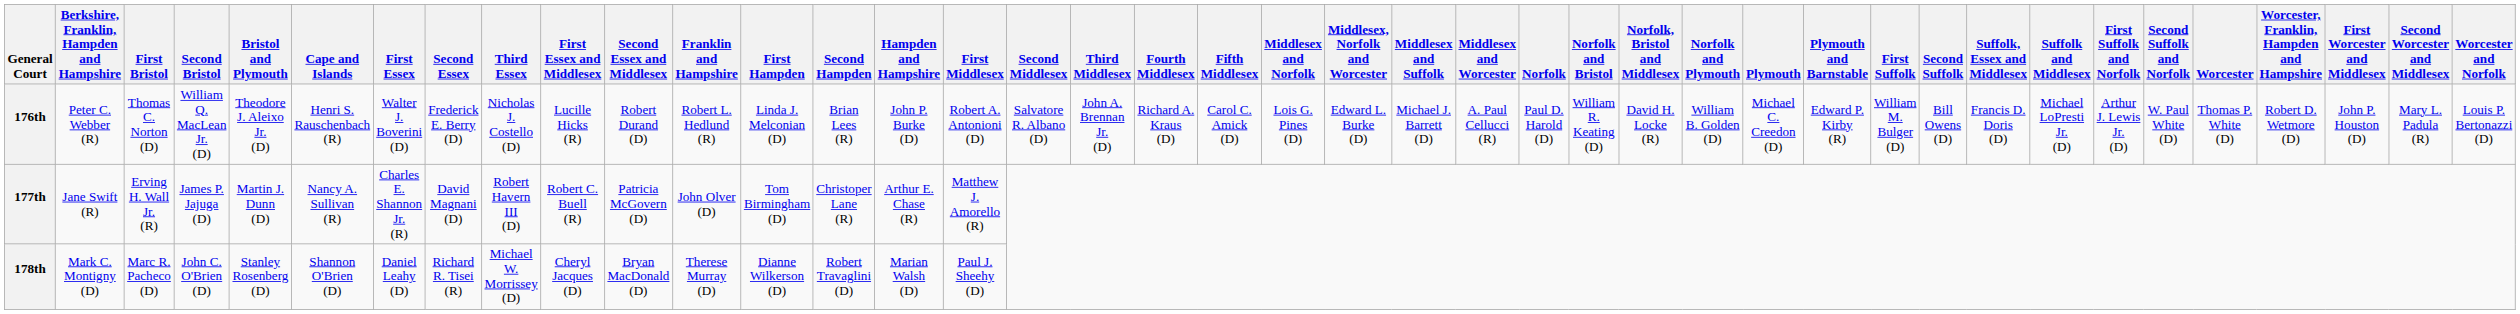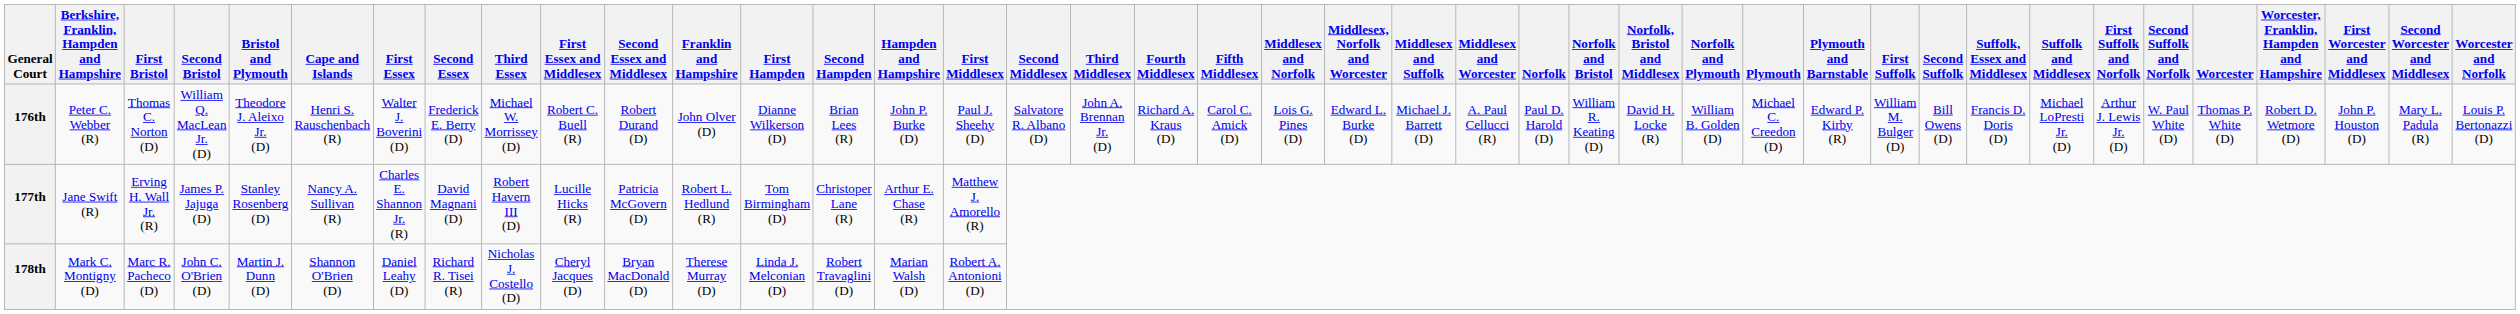 <table class="wikitable" style="text-align:center">
 <tr valign=bottom>
 <th>General Court</th>
 <th><a href='#'>Berkshire, Franklin, Hampden and Hampshire</a></th>
 <th><a href='#'>First Bristol</a></th>
 <th><a href='#'>Second Bristol</a></th>
 <th><a href='#'>Bristol and Plymouth</a></th>
 <th><a href='#'>Cape and Islands</a></th>
 <th><a href='#'>First Essex</a></th>
 <th><a href='#'>Second Essex</a></th>
 <th><a href='#'>Third Essex</a></th>
 <th><a href='#'>First Essex and Middlesex</a></th>
 <th><a href='#'>Second Essex and Middlesex</a></th>
 <th><a href='#'>Franklin and Hampshire</a></th>
 <th><a href='#'>First Hampden</a></th>
 <th><a href='#'>Second Hampden</a></th>
 <th><a href='#'>Hampden and Hampshire</a></th>
 <th><a href='#'>First Middlesex</a></th>
 <th><a href='#'>Second Middlesex</a></th>
 <th><a href='#'>Third Middlesex</a></th>
 <th><a href='#'>Fourth Middlesex</a></th>
 <th><a href='#'>Fifth Middlesex</a></th>
 <th><a href='#'>Middlesex and Norfolk</a></th>
 <th><a href='#'>Middlesex, Norfolk and Worcester</a></th>
 <th><a href='#'>Middlesex and Suffolk</a></th>
 <th><a href='#'>Middlesex and Worcester</a></th>
 <th><a href='#'>Norfolk</a></th>
 <th><a href='#'>Norfolk and Bristol</a></th>
 <th><a href='#'>Norfolk, Bristol and Middlesex</a></th>
 <th><a href='#'>Norfolk and Plymouth</a></th>
 <th><a href='#'>Plymouth</a></th>
 <th><a href='#'>Plymouth and Barnstable</a></th>
 <th><a href='#'>First Suffolk</a></th>
 <th><a href='#'>Second Suffolk</a></th>
 <th><a href='#'>Suffolk, Essex and Middlesex</a></th>
 <th><a href='#'>Suffolk and Middlesex</a></th>
 <th><a href='#'>First Suffolk and Norfolk</a></th>
 <th><a href='#'>Second Suffolk and Norfolk</a></th>
 <th><a href='#'>Worcester</a></th>
 <th><a href='#'>Worcester, Franklin, Hampden and Hampshire</a></th>
 <th><a href='#'>First Worcester and Middlesex</a></th>
 <th><a href='#'>Second Worcester and Middlesex</a></th>
 <th><a href='#'>Worcester and Norfolk</a></th>
 </tr>
 <tr>
 <th>176th<br><br></th>
 <td><a href='#'>Peter C. Webber</a><br>(R)</td>
 <td><a href='#'>Thomas C. Norton</a><br>(D)</td>
 <td><a href='#'>William Q. MacLean Jr.</a><br>(D)</td>
 <td><a href='#'>Theodore J. Aleixo Jr.</a><br>(D)</td>
 <td><a href='#'>Henri S. Rauschenbach</a><br>(R)</td>
 <td><a href='#'>Walter J. Boverini</a><br>(D)</td>
 <td><a href='#'>Frederick E. Berry</a><br>(D)</td>
-<td><a href='#'>Nicholas J. Costello</a><br>(D)</td>
-<td><a href='#'>Lucille Hicks</a><br>(R)</td>
+<td><a href='#'>Michael W. Morrissey</a><br>(D)</td>
+<td><a href='#'>Robert C. Buell</a><br>(R)</td>
 <td><a href='#'>Robert Durand</a><br>(D)</td>
-<td><a href='#'>Robert L. Hedlund</a><br>(R)</td>
-<td><a href='#'>Linda J. Melconian</a><br>(D)</td>
+<td><a href='#'>John Olver</a><br>(D)</td>
+<td><a href='#'>Dianne Wilkerson</a><br>(D)</td>
 <td><a href='#'>Brian Lees</a><br>(R)</td>
 <td><a href='#'>John P. Burke</a><br>(D)</td>
-<td><a href='#'>Robert A. Antonioni</a><br>(D)</td>
+<td><a href='#'>Paul J. Sheehy</a><br>(D)</td>
 <td><a href='#'>Salvatore R. Albano</a><br>(D)</td>
 <td><a href='#'>John A. Brennan Jr.</a><br>(D)</td>
 <td><a href='#'>Richard A. Kraus</a><br>(D)</td>
 <td><a href='#'>Carol C. Amick</a><br>(D)</td>
 <td><a href='#'>Lois G. Pines</a><br>(D)</td>
 <td><a href='#'>Edward L. Burke</a><br>(D)</td>
 <td><a href='#'>Michael J. Barrett</a><br>(D)</td>
 <td><a href='#'>A. Paul Cellucci</a><br>(R)</td>
 <td><a href='#'>Paul D. Harold</a><br>(D)</td>
 <td><a href='#'>William R. Keating</a><br>(D)</td>
 <td><a href='#'>David H. Locke</a><br>(R)</td>
 <td><a href='#'>William B. Golden</a><br>(D)</td>
 <td><a href='#'>Michael C. Creedon</a><br>(D)</td>
 <td><a href='#'>Edward P. Kirby</a><br>(R)</td>
 <td><a href='#'>William M. Bulger</a><br>(D)</td>
 <td><a href='#'>Bill Owens</a><br>(D)</td>
 <td><a href='#'>Francis D. Doris</a><br>(D)</td>
 <td><a href='#'>Michael LoPresti Jr.</a><br>(D)</td>
 <td><a href='#'>Arthur J. Lewis Jr.</a><br>(D)</td>
 <td><a href='#'>W. Paul White</a><br>(D)</td>
 <td><a href='#'>Thomas P. White</a><br>(D)</td>
 <td><a href='#'>Robert D. Wetmore</a><br>(D)</td>
 <td><a href='#'>John P. Houston</a><br>(D)</td>
 <td><a href='#'>Mary L. Padula</a><br>(R)</td>
 <td><a href='#'>Louis P. Bertonazzi</a><br>(D)</td>
 </tr>
 <tr>
 <th>177th<br><br></th>
 <td><a href='#'>Jane Swift</a><br>(R)</td>
 <td><a href='#'>Erving H. Wall Jr.</a><br>(R)</td>
 <td><a href='#'>James P. Jajuga</a><br>(D)</td>
-<td><a href='#'>Martin J. Dunn</a><br>(D)</td>
+<td><a href='#'>Stanley Rosenberg</a><br>(D)</td>
 <td><a href='#'>Nancy A. Sullivan</a><br>(R)</td>
 <td><a href='#'>Charles E. Shannon Jr.</a><br>(R)</td>
 <td><a href='#'>David Magnani</a><br>(D)</td>
 <td><a href='#'>Robert Havern III</a><br>(D)</td>
-<td><a href='#'>Robert C. Buell</a><br>(R)</td>
+<td><a href='#'>Lucille Hicks</a><br>(R)</td>
 <td><a href='#'>Patricia McGovern</a><br>(D)</td>
-<td><a href='#'>John Olver</a><br>(D)</td>
+<td><a href='#'>Robert L. Hedlund</a><br>(R)</td>
 <td><a href='#'>Tom Birmingham</a><br>(D)</td>
 <td><a href='#'>Christoper Lane</a><br>(R)</td>
 <td><a href='#'>Arthur E. Chase</a><br>(R)</td>
 <td><a href='#'>Matthew J. Amorello</a><br>(R)</td>
 </tr>
 <tr>
 <th>178th<br><br></th>
 <td><a href='#'>Mark C. Montigny</a><br>(D)</td>
 <td><a href='#'>Marc R. Pacheco</a><br>(D)</td>
 <td><a href='#'>John C. O'Brien</a><br>(D)</td>
-<td><a href='#'>Stanley Rosenberg</a><br>(D)</td>
+<td><a href='#'>Martin J. Dunn</a><br>(D)</td>
 <td><a href='#'>Shannon O'Brien</a><br>(D)</td>
 <td><a href='#'>Daniel Leahy</a><br>(D)</td>
 <td><a href='#'>Richard R. Tisei</a><br>(R)</td>
-<td><a href='#'>Michael W. Morrissey</a><br>(D)</td>
+<td><a href='#'>Nicholas J. Costello</a><br>(D)</td>
 <td><a href='#'>Cheryl Jacques</a><br>(D)</td>
 <td><a href='#'>Bryan MacDonald</a><br>(D)</td>
 <td><a href='#'>Therese Murray</a><br>(D)</td>
-<td><a href='#'>Dianne Wilkerson</a><br>(D)</td>
+<td><a href='#'>Linda J. Melconian</a><br>(D)</td>
 <td><a href='#'>Robert Travaglini</a><br>(D)</td>
 <td><a href='#'>Marian Walsh</a><br>(D)</td>
-<td><a href='#'>Paul J. Sheehy</a><br>(D)</td>
+<td><a href='#'>Robert A. Antonioni</a><br>(D)</td>
 </tr>
 </table>
